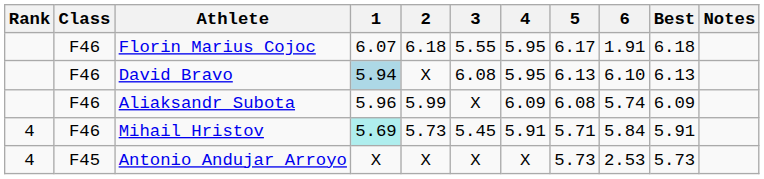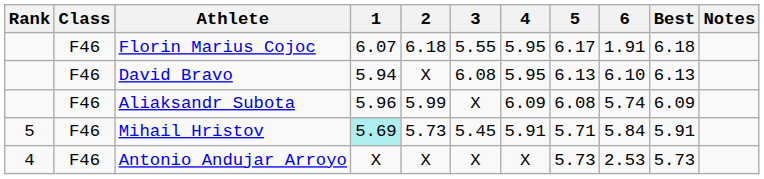 <table class="wikitable sortable" style="text-align:center">
 <tr>
 <th>Rank</th>
 <th>Class</th>
 <th>Athlete</th>
 <th>1</th>
 <th>2</th>
 <th>3</th>
 <th>4</th>
 <th>5</th>
 <th>6</th>
 <th>Best</th>
 <th>Notes</th>
 </tr>
 <tr>
 <td></td>
 <td>F46</td>
 <td style="text-align:left"><a href='#'>Florin Marius Cojoc</a><br></td>
 <td>6.07</td>
 <td>6.18</td>
 <td>5.55</td>
 <td>5.95</td>
 <td>6.17</td>
 <td>1.91</td>
 <td>6.18</td>
 <td></td>
 </tr>
 <tr>
 <td></td>
 <td>F46</td>
 <td style="text-align:left"><a href='#'>David Bravo</a><br></td>
-<td style="background: lightblue;">5.94</td>
+<td>5.94</td>
 <td>X</td>
 <td>6.08</td>
 <td>5.95</td>
 <td>6.13</td>
 <td>6.10</td>
 <td>6.13</td>
 <td></td>
 </tr>
 <tr>
 <td></td>
 <td>F46</td>
 <td style="text-align:left"><a href='#'>Aliaksandr Subota</a><br></td>
 <td>5.96</td>
 <td>5.99</td>
 <td>X</td>
 <td>6.09</td>
 <td>6.08</td>
 <td>5.74</td>
 <td>6.09</td>
 <td></td>
 </tr>
 <tr>
-<td>4</td>
+<td>5</td>
 <td>F46</td>
 <td style="text-align:left"><a href='#'>Mihail Hristov</a><br></td>
 <td style="background: paleturquoise;">5.69</td>
 <td>5.73</td>
 <td>5.45</td>
 <td>5.91</td>
 <td>5.71</td>
 <td>5.84</td>
 <td>5.91</td>
 <td></td>
 </tr>
 <tr>
 <td>4</td>
-<td>F45</td>
+<td>F46</td>
 <td style="text-align:left"><a href='#'>Antonio Andujar Arroyo</a><br></td>
 <td>X</td>
 <td>X</td>
 <td>X</td>
 <td>X</td>
 <td>5.73</td>
 <td>2.53</td>
 <td>5.73</td>
 <td></td>
 </tr>
 </table>
